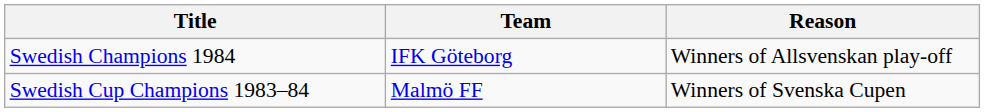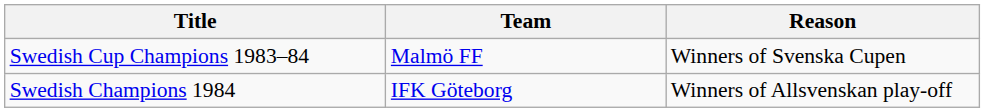 <table class="wikitable" style="text-align: left;">
 <tr>
 <th style="width: 275px;">Title</th>
 <th style="width: 200px;">Team</th>
 <th style="width: 225px;">Reason</th>
 </tr>
 <tr>
+<td><a href='#'>Swedish Cup Champions</a> 1983–84</td>
+<td><a href='#'>Malmö FF</a></td>
+<td>Winners of Svenska Cupen</td>
+</tr>
+<tr>
 <td><a href='#'>Swedish Champions</a> 1984</td>
 <td><a href='#'>IFK Göteborg</a></td>
 <td>Winners of Allsvenskan play-off</td>
 </tr>
-<tr>
-<td><a href='#'>Swedish Cup Champions</a> 1983–84</td>
-<td><a href='#'>Malmö FF</a></td>
-<td>Winners of Svenska Cupen</td>
-</tr>
 </table>
